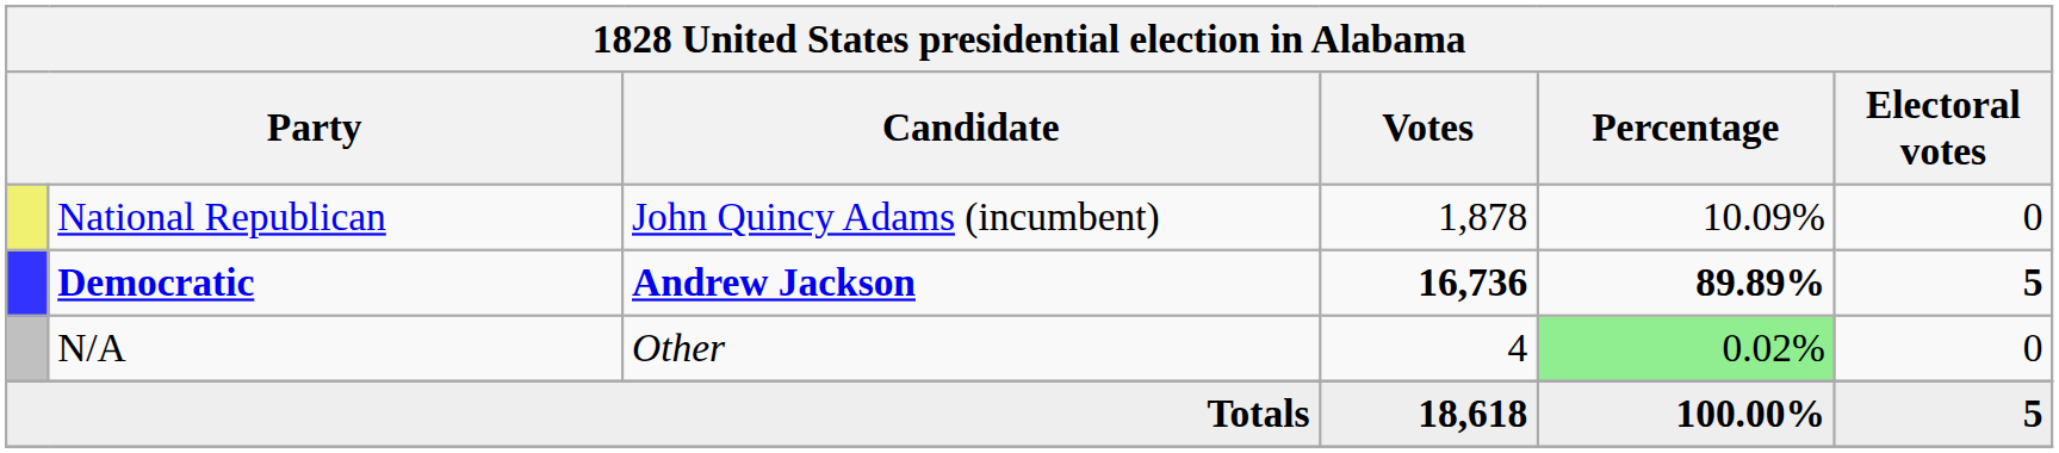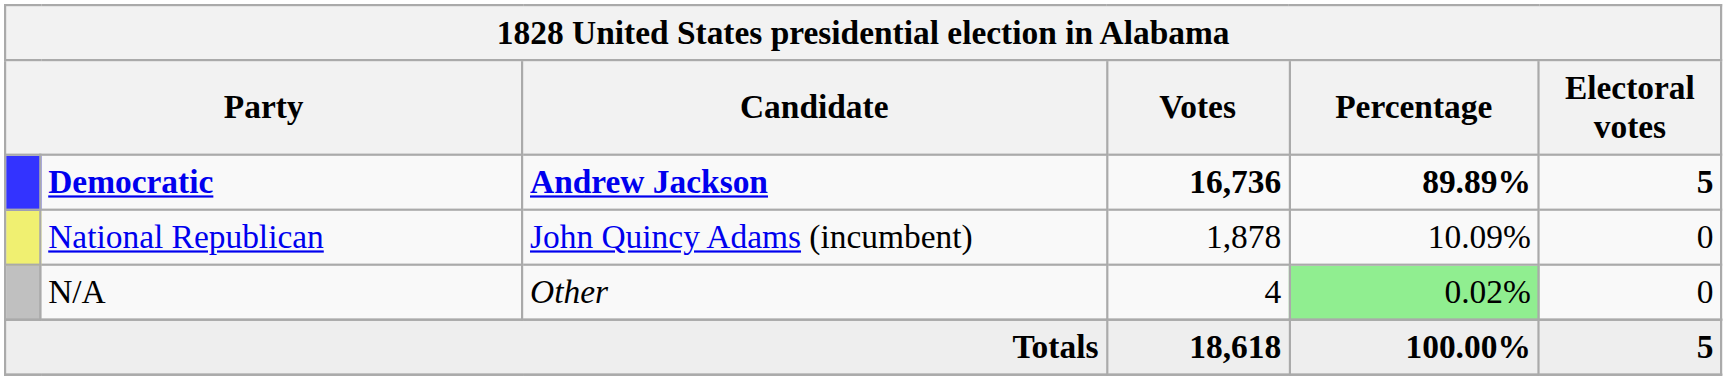 <table class="wikitable" style="font-size: 95%;">
 <tr>
 <th colspan="6">1828 United States presidential election in Alabama</th>
 </tr>
 <tr>
 <th colspan="2" style="width: 15em">Party</th>
 <th style="width: 17em">Candidate</th>
 <th style="width: 5em">Votes</th>
 <th style="width: 7em">Percentage</th>
 <th style="width: 5em">Electoral votes</th>
 </tr>
 <tr>
+<th style="background-color:#3333FF; width: 3px"></th>
+<td style="width: 130px"><strong><a href='#'>Democratic</a></strong></td>
+<td><strong><a href='#'>Andrew Jackson</a></strong></td>
+<td align="right"><strong>16,736</strong></td>
+<td align="right"><strong>89.89%</strong></td>
+<td align="right"><strong>5</strong></td>
+</tr>
+<tr>
 <th style="background-color:#F0F071; width: 3px"></th>
 <td style="width: 130px"><a href='#'>National Republican</a></td>
 <td><a href='#'>John Quincy Adams</a> (incumbent)</td>
 <td align="right">1,878</td>
 <td align="right">10.09%</td>
 <td align="right">0</td>
-</tr>
-<tr>
-<th style="background-color:#3333FF; width: 3px"></th>
-<td style="width: 130px"><strong><a href='#'>Democratic</a></strong></td>
-<td><strong><a href='#'>Andrew Jackson</a></strong></td>
-<td align="right"><strong>16,736</strong></td>
-<td align="right"><strong>89.89%</strong></td>
-<td align="right"><strong>5</strong></td>
 </tr>
 <tr>
 <th style="background-color:#c0c0c0; width: 3px"></th>
 <td style="width: 130px">N/A</td>
 <td><em>Other</em></td>
 <td align="right">4</td>
 <td align="right" style="background: lightgreen;">0.02%</td>
 <td align="right">0</td>
 </tr>
 <tr>
 </tr>
 <tr bgcolor="#EEEEEE">
 <td colspan="3" align="right"><strong>Totals</strong></td>
 <td align="right"><strong>18,618</strong></td>
 <td align="right"><strong>100.00%</strong></td>
 <td align="right"><strong>5</strong></td>
 </tr>
 <tr>
 </tr>
 </table>
